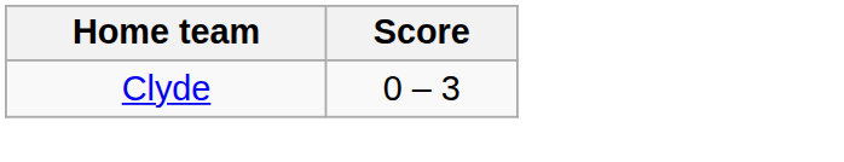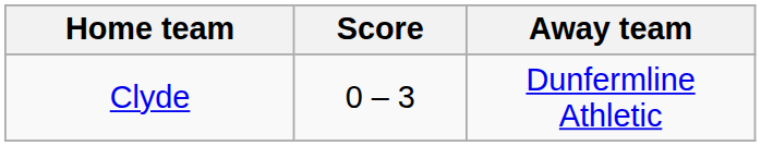 <table class="wikitable" style="text-align: center">
 <tr>
 <th width=140>Home team</th>
 <th width=80>Score</th>
+<th width=140>Away team</th>
 </tr>
 <tr>
 <td><a href='#'>Clyde</a></td>
 <td>0 – 3</td>
+<td><a href='#'>Dunfermline Athletic</a></td>
 </tr>
 </table>
